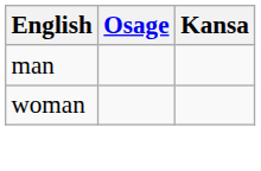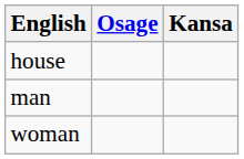 <table class="wikitable">
 <tr>
 <th>English</th>
 <th><a href='#'>Osage</a></th>
 <th>Kansa</th>
+</tr>
+<tr>
+<td>house</td>
+<td></td>
+<td></td>
 </tr>
 <tr>
 <td>man</td>
 <td></td>
 <td></td>
 </tr>
 <tr>
 <td>woman</td>
 <td></td>
 <td></td>
 </tr>
 </table>
